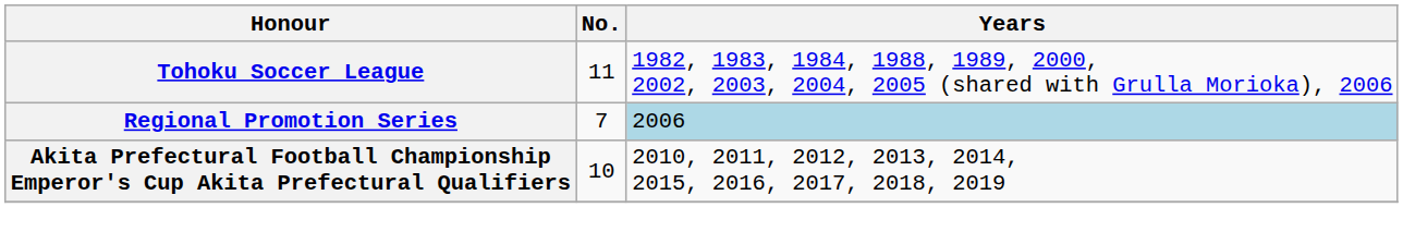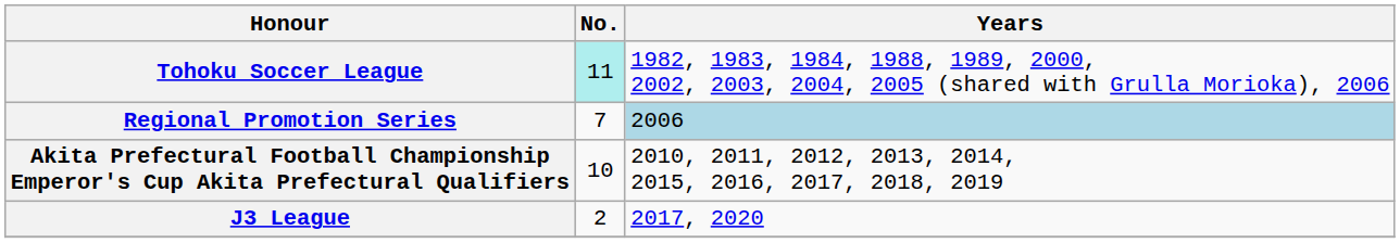 <table class="wikitable plainrowheaders">
 <tr>
 <th scope=col>Honour</th>
 <th scope=col>No.</th>
 <th scope=col>Years</th>
 </tr>
 <tr>
 <th scope=row><a href='#'>Tohoku Soccer League</a></th>
-<td align="center">11</td>
+<td align="center" style="background: paleturquoise;">11</td>
 <td><a href='#'>1982</a>, <a href='#'>1983</a>, <a href='#'>1984</a>, <a href='#'>1988</a>, <a href='#'>1989</a>, <a href='#'>2000</a>, <br> <a href='#'>2002</a>, <a href='#'>2003</a>, <a href='#'>2004</a>, <a href='#'>2005</a> (shared with <a href='#'>Grulla Morioka</a>), <a href='#'>2006</a></td>
 </tr>
 <tr>
 <th scope=row><a href='#'>Regional Promotion Series</a></th>
 <td align="center">7</td>
 <td style="background: lightblue;">2006</td>
 </tr>
 <tr>
 <th scope=row>Akita Prefectural Football Championship <br> Emperor's Cup Akita Prefectural Qualifiers</th>
 <td align="center">10</td>
 <td>2010, 2011, 2012, 2013, 2014, <br> 2015, 2016, 2017, 2018, 2019</td>
 </tr>
 <tr>
+<th scope=row><a href='#'>J3 League</a></th>
+<td align="center">2</td>
+<td><a href='#'>2017</a>, <a href='#'>2020</a></td>
+</tr>
+<tr>
 </tr>
 </table>
